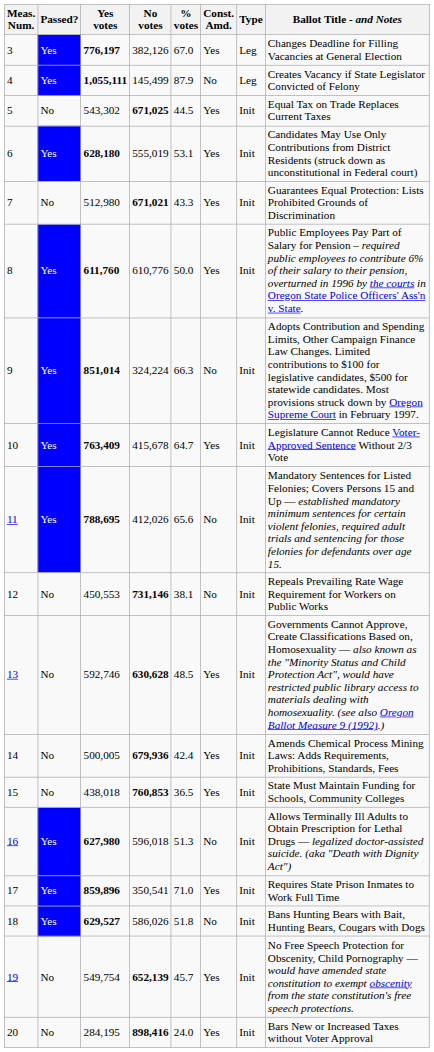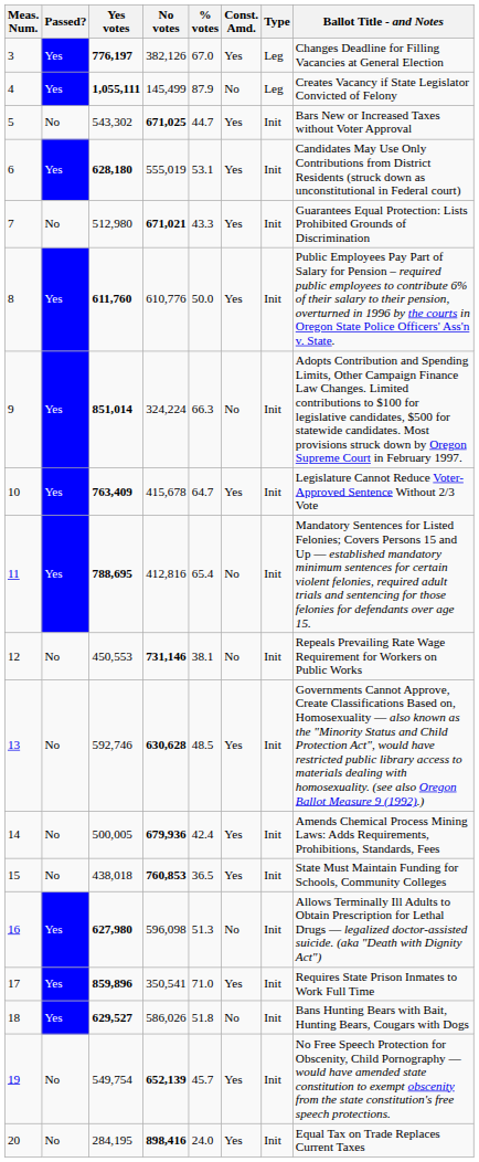 <table class="wikitable sortable">
 <tr>
 <th>Meas.<br>Num.</th>
 <th>Passed?<br></th>
 <th>Yes<br>votes</th>
 <th>No<br>votes</th>
 <th>%<br>votes</th>
 <th>Const.<br>Amd.</th>
 <th>Type<br></th>
 <th>Ballot Title - <em>and Notes</em></th>
 </tr>
 <tr>
 <td>3</td>
 <td style="background:blue;color:white">Yes</td>
 <td><strong>776,197</strong></td>
 <td>382,126</td>
 <td>67.0</td>
 <td>Yes</td>
 <td>Leg</td>
 <td>Changes Deadline for Filling Vacancies at General Election</td>
 </tr>
 <tr>
 <td>4</td>
 <td style="background:blue;color:white">Yes</td>
 <td><strong>1,055,111</strong></td>
 <td>145,499</td>
 <td>87.9</td>
 <td>No</td>
 <td>Leg</td>
 <td>Creates Vacancy if State Legislator Convicted of Felony</td>
 </tr>
 <tr>
 <td>5</td>
 <td>No</td>
 <td>543,302</td>
 <td><strong>671,025</strong></td>
-<td>44.5</td>
+<td>44.7</td>
 <td>Yes</td>
 <td>Init</td>
-<td>Equal Tax on Trade Replaces Current Taxes</td>
+<td>Bars New or Increased Taxes without Voter Approval</td>
 </tr>
 <tr>
 <td>6</td>
 <td style="background:blue;color:white">Yes</td>
 <td><strong>628,180</strong></td>
 <td>555,019</td>
 <td>53.1</td>
 <td>Yes</td>
 <td>Init</td>
 <td>Candidates May Use Only Contributions from District Residents (struck down as unconstitutional in Federal court)</td>
 </tr>
 <tr>
 <td>7</td>
 <td>No</td>
 <td>512,980</td>
 <td><strong>671,021</strong></td>
 <td>43.3</td>
 <td>Yes</td>
 <td>Init</td>
 <td>Guarantees Equal Protection: Lists Prohibited Grounds of Discrimination</td>
 </tr>
 <tr>
 <td>8</td>
 <td style="background:blue;color:white">Yes</td>
 <td><strong>611,760</strong></td>
 <td>610,776</td>
 <td>50.0</td>
 <td>Yes</td>
 <td>Init</td>
 <td>Public Employees Pay Part of Salary for Pension – <em>required public employees to contribute 6% of their salary to their pension, overturned in 1996 by <a href='#'>the courts</a> in </em><a href='#'>Oregon State Police Officers' Ass'n v. State</a><em>.</em></td>
 </tr>
 <tr>
 <td>9</td>
 <td style="background:blue;color:white">Yes</td>
 <td><strong>851,014</strong></td>
 <td>324,224</td>
 <td>66.3</td>
 <td>No</td>
 <td>Init</td>
 <td>Adopts Contribution and Spending Limits, Other Campaign Finance Law Changes. Limited contributions to $100 for legislative candidates, $500 for statewide candidates. Most provisions struck down by <a href='#'>Oregon Supreme Court</a> in February 1997.</td>
 </tr>
 <tr>
 <td>10</td>
 <td style="background:blue;color:white">Yes</td>
 <td><strong>763,409</strong></td>
 <td>415,678</td>
 <td>64.7</td>
 <td>Yes</td>
 <td>Init</td>
 <td>Legislature Cannot Reduce <a href='#'>Voter-Approved Sentence</a> Without 2/3 Vote</td>
 </tr>
 <tr>
 <td><a href='#'>11</a></td>
 <td style="background:blue;color:white">Yes</td>
 <td><strong>788,695</strong></td>
-<td>412,026</td>
-<td>65.6</td>
+<td>412,816</td>
+<td>65.4</td>
 <td>No</td>
 <td>Init</td>
 <td>Mandatory Sentences for Listed Felonies; Covers Persons 15 and Up — <em>established mandatory minimum sentences for certain violent felonies, required adult trials and sentencing for those felonies for defendants over age 15.</em></td>
 </tr>
 <tr>
 <td>12</td>
 <td>No</td>
 <td>450,553</td>
 <td><strong>731,146</strong></td>
 <td>38.1</td>
 <td>No</td>
 <td>Init</td>
 <td>Repeals Prevailing Rate Wage Requirement for Workers on Public Works</td>
 </tr>
 <tr>
 <td><a href='#'>13</a></td>
 <td>No</td>
 <td>592,746</td>
 <td><strong>630,628</strong></td>
 <td>48.5</td>
 <td>Yes</td>
 <td>Init</td>
 <td>Governments Cannot Approve, Create Classifications Based on, Homosexuality — <em>also known as the "Minority Status and Child Protection Act", would have restricted public library access to materials dealing with homosexuality. (see also <a href='#'>Oregon Ballot Measure 9 (1992)</a>.)</em></td>
 </tr>
 <tr>
 <td>14</td>
 <td>No</td>
 <td>500,005</td>
 <td><strong>679,936</strong></td>
 <td>42.4</td>
 <td>Yes</td>
 <td>Init</td>
 <td>Amends Chemical Process Mining Laws: Adds Requirements, Prohibitions, Standards, Fees</td>
 </tr>
 <tr>
 <td>15</td>
 <td>No</td>
 <td>438,018</td>
 <td><strong>760,853</strong></td>
 <td>36.5</td>
 <td>Yes</td>
 <td>Init</td>
 <td>State Must Maintain Funding for Schools, Community Colleges</td>
 </tr>
 <tr>
 <td><a href='#'>16</a></td>
 <td style="background:blue;color:white">Yes</td>
 <td><strong>627,980</strong></td>
-<td>596,018</td>
+<td>596,098</td>
 <td>51.3</td>
 <td>No</td>
 <td>Init</td>
 <td>Allows Terminally Ill Adults to Obtain Prescription for Lethal Drugs  — <em>legalized doctor-assisted suicide. (aka "Death with Dignity Act")</em></td>
 </tr>
 <tr>
 <td>17</td>
 <td style="background:blue;color:white">Yes</td>
 <td><strong>859,896</strong></td>
 <td>350,541</td>
 <td>71.0</td>
 <td>Yes</td>
 <td>Init</td>
 <td>Requires State Prison Inmates to Work Full Time</td>
 </tr>
 <tr>
 <td>18</td>
 <td style="background:blue;color:white">Yes</td>
 <td><strong>629,527</strong></td>
 <td>586,026</td>
 <td>51.8</td>
 <td>No</td>
 <td>Init</td>
 <td>Bans Hunting Bears with Bait, Hunting Bears, Cougars with Dogs</td>
 </tr>
 <tr>
 <td><a href='#'>19</a></td>
 <td>No</td>
 <td>549,754</td>
 <td><strong>652,139</strong></td>
 <td>45.7</td>
 <td>Yes</td>
 <td>Init</td>
 <td>No Free Speech Protection for Obscenity, Child Pornography — <em>would have amended state constitution to exempt <a href='#'>obscenity</a> from the state constitution's free speech protections.</em></td>
 </tr>
 <tr>
 <td>20</td>
 <td>No</td>
 <td>284,195</td>
 <td><strong>898,416</strong></td>
 <td>24.0</td>
 <td>Yes</td>
 <td>Init</td>
-<td>Bars New or Increased Taxes without Voter Approval</td>
+<td>Equal Tax on Trade Replaces Current Taxes</td>
 </tr>
 </table>
